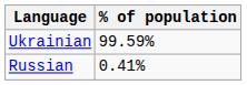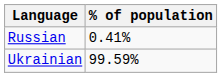 <table class="wikitable sortable">
 <tr>
 <th>Language</th>
 <th>% of population</th>
 </tr>
 <tr>
+<td><a href='#'>Russian</a></td>
+<td>0.41%</td>
+</tr>
+<tr>
 <td><a href='#'>Ukrainian</a></td>
 <td>99.59%</td>
 </tr>
-<tr>
-<td><a href='#'>Russian</a></td>
-<td>0.41%</td>
-</tr>
 </table>
